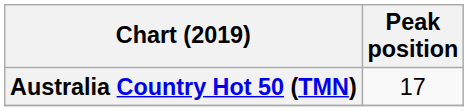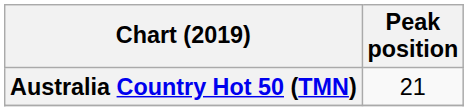 <table class="wikitable sortable plainrowheaders" style="text-align:center">
 <tr>
 <th scope="col">Chart (2019)</th>
 <th scope="col">Peak<br>position</th>
 </tr>
 <tr>
 <th scope="row">Australia <a href='#'>Country Hot 50</a> (<a href='#'>TMN</a>)</th>
-<td>17</td>
+<td>21</td>
 </tr>
 <tr>
 </tr>
 <tr>
 </tr>
 <tr>
 </tr>
 <tr>
 </tr>
 <tr>
 </tr>
 </table>
